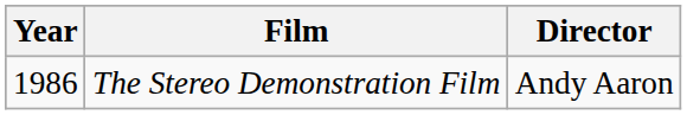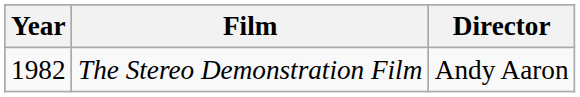 <table class="wikitable">
 <tr>
 <th>Year</th>
 <th>Film</th>
 <th>Director</th>
 </tr>
 <tr>
-<td>1986</td>
+<td>1982</td>
 <td><em>The Stereo Demonstration Film</em></td>
 <td>Andy Aaron</td>
 </tr>
 </table>
